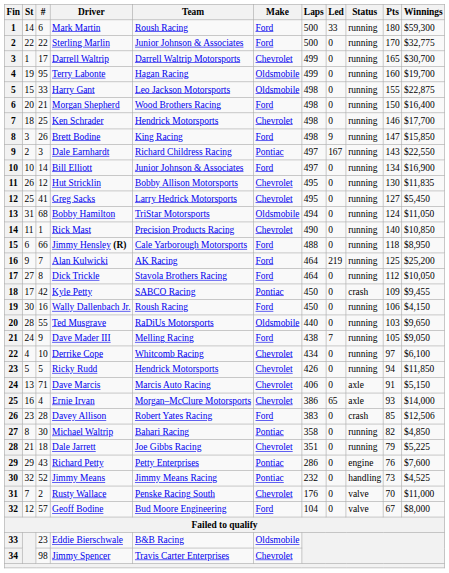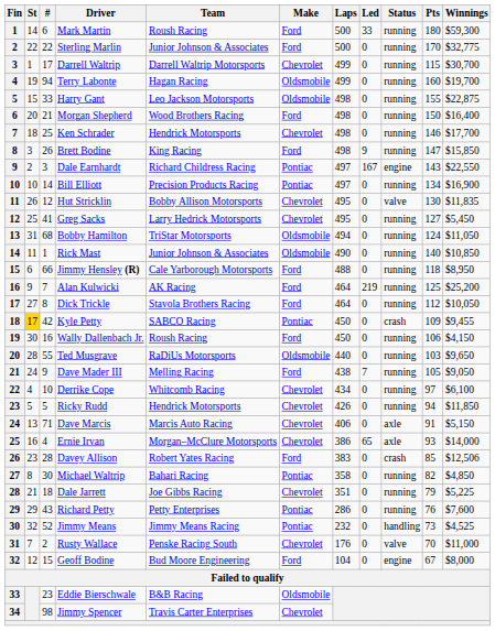 <table class="wikitable" style="font-size:95%">
 <tr>
 <th>Fin</th>
 <th>St</th>
 <th>#</th>
 <th>Driver</th>
 <th>Team</th>
 <th>Make</th>
 <th>Laps</th>
 <th>Led</th>
 <th>Status</th>
 <th>Pts</th>
 <th>Winnings</th>
 </tr>
 <tr>
 <th>1</th>
 <td>14</td>
 <td>6</td>
 <td><a href='#'>Mark Martin</a></td>
 <td><a href='#'>Roush Racing</a></td>
 <td><a href='#'>Ford</a></td>
 <td>500</td>
 <td>33</td>
 <td>running</td>
 <td>180</td>
 <td>$59,300</td>
 </tr>
 <tr>
 <th>2</th>
 <td>22</td>
 <td>22</td>
 <td><a href='#'>Sterling Marlin</a></td>
 <td><a href='#'>Junior Johnson & Associates</a></td>
 <td><a href='#'>Ford</a></td>
 <td>500</td>
 <td>0</td>
 <td>running</td>
 <td>170</td>
 <td>$32,775</td>
 </tr>
 <tr>
 <th>3</th>
 <td>1</td>
 <td>17</td>
 <td><a href='#'>Darrell Waltrip</a></td>
 <td><a href='#'>Darrell Waltrip Motorsports</a></td>
 <td><a href='#'>Chevrolet</a></td>
 <td>499</td>
 <td>0</td>
 <td>running</td>
-<td>165</td>
+<td>115</td>
 <td>$30,700</td>
 </tr>
 <tr>
 <th>4</th>
 <td>19</td>
-<td>95</td>
+<td>94</td>
 <td><a href='#'>Terry Labonte</a></td>
 <td><a href='#'>Hagan Racing</a></td>
 <td><a href='#'>Oldsmobile</a></td>
 <td>499</td>
 <td>0</td>
 <td>running</td>
 <td>160</td>
 <td>$19,700</td>
 </tr>
 <tr>
 <th>5</th>
 <td>15</td>
 <td>33</td>
 <td><a href='#'>Harry Gant</a></td>
 <td><a href='#'>Leo Jackson Motorsports</a></td>
 <td><a href='#'>Oldsmobile</a></td>
 <td>498</td>
 <td>0</td>
 <td>running</td>
 <td>155</td>
 <td>$22,875</td>
 </tr>
 <tr>
 <th>6</th>
 <td>20</td>
 <td>21</td>
 <td><a href='#'>Morgan Shepherd</a></td>
 <td><a href='#'>Wood Brothers Racing</a></td>
 <td><a href='#'>Ford</a></td>
 <td>498</td>
 <td>0</td>
 <td>running</td>
 <td>150</td>
 <td>$16,400</td>
 </tr>
 <tr>
 <th>7</th>
 <td>18</td>
 <td>25</td>
 <td><a href='#'>Ken Schrader</a></td>
 <td><a href='#'>Hendrick Motorsports</a></td>
 <td><a href='#'>Chevrolet</a></td>
 <td>498</td>
 <td>0</td>
 <td>running</td>
 <td>146</td>
 <td>$17,700</td>
 </tr>
 <tr>
 <th>8</th>
 <td>3</td>
 <td>26</td>
 <td><a href='#'>Brett Bodine</a></td>
 <td><a href='#'>King Racing</a></td>
 <td><a href='#'>Ford</a></td>
 <td>498</td>
 <td>9</td>
 <td>running</td>
 <td>147</td>
 <td>$15,850</td>
 </tr>
 <tr>
 <th>9</th>
 <td>2</td>
 <td>3</td>
 <td><a href='#'>Dale Earnhardt</a></td>
 <td><a href='#'>Richard Childress Racing</a></td>
 <td><a href='#'>Pontiac</a></td>
 <td>497</td>
 <td>167</td>
-<td>running</td>
+<td>engine</td>
 <td>143</td>
 <td>$22,550</td>
 </tr>
 <tr>
 <th>10</th>
 <td>10</td>
 <td>14</td>
 <td><a href='#'>Bill Elliott</a></td>
-<td><a href='#'>Junior Johnson & Associates</a></td>
-<td><a href='#'>Ford</a></td>
+<td><a href='#'>Precision Products Racing</a></td>
+<td><a href='#'>Pontiac</a></td>
 <td>497</td>
 <td>0</td>
 <td>running</td>
 <td>134</td>
 <td>$16,900</td>
 </tr>
 <tr>
 <th>11</th>
 <td>26</td>
 <td>12</td>
 <td><a href='#'>Hut Stricklin</a></td>
 <td><a href='#'>Bobby Allison Motorsports</a></td>
 <td><a href='#'>Chevrolet</a></td>
 <td>495</td>
 <td>0</td>
-<td>running</td>
+<td>valve</td>
 <td>130</td>
 <td>$11,835</td>
 </tr>
 <tr>
 <th>12</th>
 <td>25</td>
 <td>41</td>
 <td><a href='#'>Greg Sacks</a></td>
 <td><a href='#'>Larry Hedrick Motorsports</a></td>
 <td><a href='#'>Chevrolet</a></td>
 <td>495</td>
 <td>0</td>
 <td>running</td>
 <td>127</td>
 <td>$5,450</td>
 </tr>
 <tr>
 <th>13</th>
 <td>31</td>
 <td>68</td>
 <td><a href='#'>Bobby Hamilton</a></td>
 <td><a href='#'>TriStar Motorsports</a></td>
 <td><a href='#'>Oldsmobile</a></td>
 <td>494</td>
 <td>0</td>
 <td>running</td>
 <td>124</td>
 <td>$11,050</td>
 </tr>
 <tr>
 <th>14</th>
 <td>11</td>
 <td>1</td>
 <td><a href='#'>Rick Mast</a></td>
-<td><a href='#'>Precision Products Racing</a></td>
-<td><a href='#'>Chevrolet</a></td>
+<td><a href='#'>Junior Johnson & Associates</a></td>
+<td><a href='#'>Oldsmobile</a></td>
 <td>490</td>
 <td>0</td>
 <td>running</td>
 <td>140</td>
 <td>$10,850</td>
 </tr>
 <tr>
 <th>15</th>
 <td>6</td>
 <td>66</td>
 <td><a href='#'>Jimmy Hensley</a> <strong>(R)</strong></td>
 <td><a href='#'>Cale Yarborough Motorsports</a></td>
 <td><a href='#'>Ford</a></td>
 <td>488</td>
 <td>0</td>
 <td>running</td>
 <td>118</td>
 <td>$8,950</td>
 </tr>
 <tr>
 <th>16</th>
 <td>9</td>
 <td>7</td>
 <td><a href='#'>Alan Kulwicki</a></td>
 <td><a href='#'>AK Racing</a></td>
 <td><a href='#'>Ford</a></td>
 <td>464</td>
 <td>219</td>
 <td>running</td>
 <td>125</td>
 <td>$25,200</td>
 </tr>
 <tr>
 <th>17</th>
 <td>27</td>
 <td>8</td>
 <td><a href='#'>Dick Trickle</a></td>
 <td><a href='#'>Stavola Brothers Racing</a></td>
 <td><a href='#'>Ford</a></td>
 <td>464</td>
 <td>0</td>
 <td>running</td>
 <td>112</td>
 <td>$10,050</td>
 </tr>
 <tr>
 <th>18</th>
-<td>17</td>
+<td style="background: gold;">17</td>
 <td>42</td>
 <td><a href='#'>Kyle Petty</a></td>
 <td><a href='#'>SABCO Racing</a></td>
 <td><a href='#'>Pontiac</a></td>
 <td>450</td>
 <td>0</td>
 <td>crash</td>
 <td>109</td>
 <td>$9,455</td>
 </tr>
 <tr>
 <th>19</th>
 <td>30</td>
 <td>16</td>
 <td><a href='#'>Wally Dallenbach Jr.</a></td>
 <td><a href='#'>Roush Racing</a></td>
 <td><a href='#'>Ford</a></td>
 <td>450</td>
 <td>0</td>
 <td>running</td>
 <td>106</td>
 <td>$4,150</td>
 </tr>
 <tr>
 <th>20</th>
 <td>28</td>
 <td>55</td>
 <td><a href='#'>Ted Musgrave</a></td>
 <td><a href='#'>RaDiUs Motorsports</a></td>
 <td><a href='#'>Oldsmobile</a></td>
 <td>440</td>
 <td>0</td>
 <td>running</td>
 <td>103</td>
 <td>$9,650</td>
 </tr>
 <tr>
 <th>21</th>
 <td>24</td>
 <td>9</td>
 <td><a href='#'>Dave Mader III</a></td>
 <td><a href='#'>Melling Racing</a></td>
 <td><a href='#'>Ford</a></td>
 <td>438</td>
 <td>7</td>
 <td>running</td>
 <td>105</td>
 <td>$9,050</td>
 </tr>
 <tr>
 <th>22</th>
 <td>4</td>
 <td>10</td>
 <td><a href='#'>Derrike Cope</a></td>
 <td><a href='#'>Whitcomb Racing</a></td>
 <td><a href='#'>Chevrolet</a></td>
 <td>434</td>
 <td>0</td>
 <td>running</td>
 <td>97</td>
 <td>$6,100</td>
 </tr>
 <tr>
 <th>23</th>
 <td>5</td>
 <td>5</td>
 <td><a href='#'>Ricky Rudd</a></td>
 <td><a href='#'>Hendrick Motorsports</a></td>
 <td><a href='#'>Chevrolet</a></td>
 <td>426</td>
 <td>0</td>
 <td>running</td>
 <td>94</td>
 <td>$11,850</td>
 </tr>
 <tr>
 <th>24</th>
 <td>13</td>
 <td>71</td>
 <td><a href='#'>Dave Marcis</a></td>
 <td><a href='#'>Marcis Auto Racing</a></td>
 <td><a href='#'>Chevrolet</a></td>
 <td>406</td>
 <td>0</td>
 <td>axle</td>
 <td>91</td>
 <td>$5,150</td>
 </tr>
 <tr>
 <th>25</th>
 <td>16</td>
 <td>4</td>
 <td><a href='#'>Ernie Irvan</a></td>
 <td><a href='#'>Morgan–McClure Motorsports</a></td>
 <td><a href='#'>Chevrolet</a></td>
 <td>386</td>
 <td>65</td>
 <td>axle</td>
 <td>93</td>
 <td>$14,000</td>
 </tr>
 <tr>
 <th>26</th>
 <td>23</td>
 <td>28</td>
 <td><a href='#'>Davey Allison</a></td>
 <td><a href='#'>Robert Yates Racing</a></td>
 <td><a href='#'>Ford</a></td>
 <td>383</td>
 <td>0</td>
 <td>crash</td>
 <td>85</td>
 <td>$12,506</td>
 </tr>
 <tr>
 <th>27</th>
 <td>8</td>
 <td>30</td>
 <td><a href='#'>Michael Waltrip</a></td>
 <td><a href='#'>Bahari Racing</a></td>
 <td><a href='#'>Pontiac</a></td>
 <td>358</td>
 <td>0</td>
 <td>running</td>
 <td>82</td>
 <td>$4,850</td>
 </tr>
 <tr>
 <th>28</th>
 <td>21</td>
 <td>18</td>
 <td><a href='#'>Dale Jarrett</a></td>
 <td><a href='#'>Joe Gibbs Racing</a></td>
 <td><a href='#'>Chevrolet</a></td>
 <td>351</td>
 <td>0</td>
 <td>running</td>
 <td>79</td>
 <td>$5,225</td>
 </tr>
 <tr>
 <th>29</th>
 <td>29</td>
 <td>43</td>
 <td><a href='#'>Richard Petty</a></td>
 <td><a href='#'>Petty Enterprises</a></td>
 <td><a href='#'>Pontiac</a></td>
 <td>286</td>
 <td>0</td>
-<td>engine</td>
+<td>running</td>
 <td>76</td>
 <td>$7,600</td>
 </tr>
 <tr>
 <th>30</th>
 <td>32</td>
 <td>52</td>
 <td><a href='#'>Jimmy Means</a></td>
 <td><a href='#'>Jimmy Means Racing</a></td>
 <td><a href='#'>Pontiac</a></td>
 <td>232</td>
 <td>0</td>
 <td>handling</td>
 <td>73</td>
 <td>$4,525</td>
 </tr>
 <tr>
 <th>31</th>
 <td>7</td>
 <td>2</td>
 <td><a href='#'>Rusty Wallace</a></td>
 <td><a href='#'>Penske Racing South</a></td>
 <td><a href='#'>Chevrolet</a></td>
 <td>176</td>
 <td>0</td>
 <td>valve</td>
 <td>70</td>
 <td>$11,000</td>
 </tr>
 <tr>
 <th>32</th>
 <td>12</td>
-<td>57</td>
+<td>15</td>
 <td><a href='#'>Geoff Bodine</a></td>
 <td><a href='#'>Bud Moore Engineering</a></td>
 <td><a href='#'>Ford</a></td>
 <td>104</td>
 <td>0</td>
-<td>valve</td>
+<td>engine</td>
 <td>67</td>
 <td>$8,000</td>
 </tr>
 <tr>
 <th colspan="11">Failed to qualify</th>
 </tr>
 <tr>
 <th>33</th>
 <th rowspan="2"></th>
 <td>23</td>
 <td><a href='#'>Eddie Bierschwale</a></td>
 <td><a href='#'>B&B Racing</a></td>
 <td><a href='#'>Oldsmobile</a></td>
 <th colspan="5" rowspan="2"></th>
 </tr>
 <tr>
 <th>34</th>
 <td>98</td>
 <td><a href='#'>Jimmy Spencer</a></td>
 <td><a href='#'>Travis Carter Enterprises</a></td>
 <td><a href='#'>Chevrolet</a></td>
 </tr>
 <tr>
 <th colspan="11"></th>
 </tr>
 </table>
